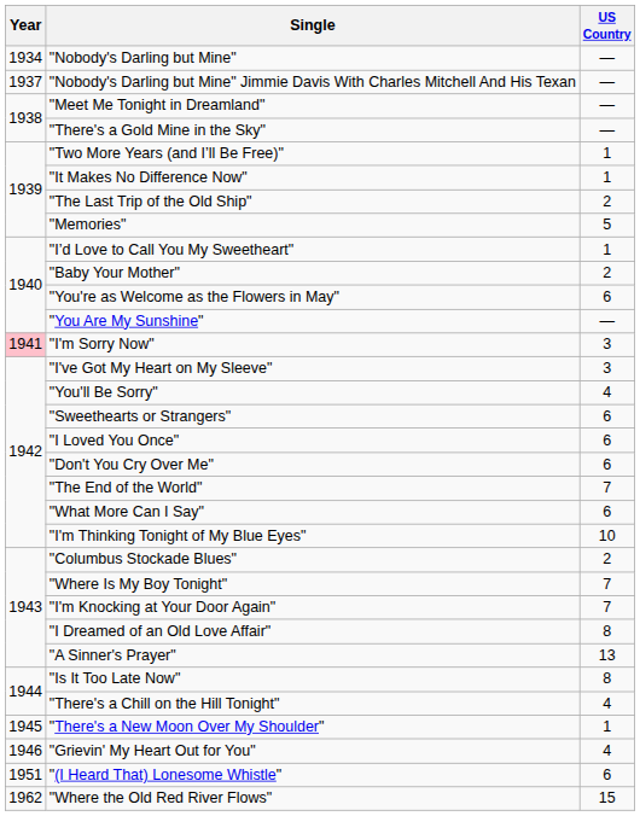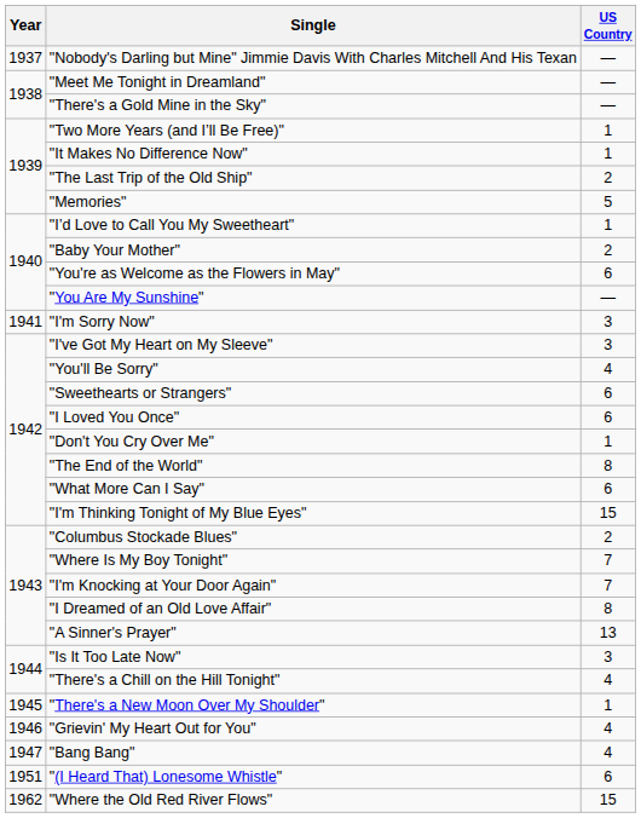 <table class="wikitable sortable">
 <tr>
 <th>Year</th>
 <th>Single</th>
 <th style="width:45px;"><small><a href='#'>US Country</a></small></th>
-</tr>
-<tr>
-<td>1934</td>
-<td>"Nobody's Darling but Mine"</td>
-<td style="text-align:center;">—</td>
 </tr>
 <tr>
 <td>1937</td>
 <td>"Nobody's Darling but Mine"           Jimmie Davis With Charles Mitchell And His Texan</td>
 <td style="text-align:center;">—</td>
 </tr>
 <tr>
 <td rowspan="2">1938</td>
 <td>"Meet Me Tonight in Dreamland"</td>
 <td style="text-align:center;">—</td>
 </tr>
 <tr>
 <td>"There's a Gold Mine in the Sky"</td>
 <td style="text-align:center;">—</td>
 </tr>
 <tr>
 <td rowspan="4">1939</td>
 <td>"Two More Years (and I’ll Be Free)"</td>
 <td style="text-align:center;">1</td>
 </tr>
 <tr>
 <td>"It Makes No Difference Now"</td>
 <td style="text-align:center;">1</td>
 </tr>
 <tr>
 <td>"The Last Trip of the Old Ship"</td>
 <td style="text-align:center;">2</td>
 </tr>
 <tr>
 <td>"Memories"</td>
 <td style="text-align:center;">5</td>
 </tr>
 <tr>
 <td rowspan="4">1940</td>
 <td>"I’d Love to Call You My Sweetheart"</td>
 <td style="text-align:center;">1</td>
 </tr>
 <tr>
 <td>"Baby Your Mother"</td>
 <td style="text-align:center;">2</td>
 </tr>
 <tr>
 <td>"You're as Welcome as the Flowers in May"</td>
 <td style="text-align:center;">6</td>
 </tr>
 <tr>
 <td>"<a href='#'>You Are My Sunshine</a>"</td>
 <td style="text-align:center;">—</td>
 </tr>
 <tr>
-<td style="background: pink;">1941</td>
+<td>1941</td>
 <td>"I'm Sorry Now"</td>
 <td style="text-align:center;">3</td>
 </tr>
 <tr>
 <td rowspan="8">1942</td>
 <td>"I've Got My Heart on My Sleeve"</td>
 <td style="text-align:center;">3</td>
 </tr>
 <tr>
 <td>"You'll Be Sorry"</td>
 <td style="text-align:center;">4</td>
 </tr>
 <tr>
 <td>"Sweethearts or Strangers"</td>
 <td style="text-align:center;">6</td>
 </tr>
 <tr>
 <td>"I Loved You Once"</td>
 <td style="text-align:center;">6</td>
 </tr>
 <tr>
 <td>"Don't You Cry Over Me"</td>
-<td style="text-align:center;">6</td>
+<td style="text-align:center;">1</td>
 </tr>
 <tr>
 <td>"The End of the World"</td>
-<td style="text-align:center;">7</td>
+<td style="text-align:center;">8</td>
 </tr>
 <tr>
 <td>"What More Can I Say"</td>
 <td style="text-align:center;">6</td>
 </tr>
 <tr>
 <td>"I'm Thinking Tonight of My Blue Eyes"</td>
-<td style="text-align:center;">10</td>
+<td style="text-align:center;">15</td>
 </tr>
 <tr>
 <td rowspan="5">1943</td>
 <td>"Columbus Stockade Blues"</td>
 <td style="text-align:center;">2</td>
 </tr>
 <tr>
 <td>"Where Is My Boy Tonight"</td>
 <td style="text-align:center;">7</td>
 </tr>
 <tr>
 <td>"I'm Knocking at Your Door Again"</td>
 <td style="text-align:center;">7</td>
 </tr>
 <tr>
 <td>"I Dreamed of an Old Love Affair"</td>
 <td style="text-align:center;">8</td>
 </tr>
 <tr>
 <td>"A Sinner's Prayer"</td>
 <td style="text-align:center;">13</td>
 </tr>
 <tr>
 <td rowspan="2">1944</td>
 <td>"Is It Too Late Now"</td>
-<td style="text-align:center;">8</td>
+<td style="text-align:center;">3</td>
 </tr>
 <tr>
 <td>"There's a Chill on the Hill Tonight"</td>
 <td style="text-align:center;">4</td>
 </tr>
 <tr>
 <td>1945</td>
 <td>"<a href='#'>There's a New Moon Over My Shoulder</a>"</td>
 <td style="text-align:center;">1</td>
 </tr>
 <tr>
 <td>1946</td>
 <td>"Grievin' My Heart Out for You"</td>
 <td style="text-align:center;">4</td>
 </tr>
 <tr>
+<td>1947</td>
+<td>"Bang Bang"</td>
+<td style="text-align:center;">4</td>
+</tr>
+<tr>
 <td>1951</td>
 <td>"<a href='#'>(I Heard That) Lonesome Whistle</a>"</td>
 <td style="text-align:center;">6</td>
 </tr>
 <tr>
 <td>1962</td>
 <td>"Where the Old Red River Flows"</td>
 <td style="text-align:center;">15</td>
 </tr>
 </table>
